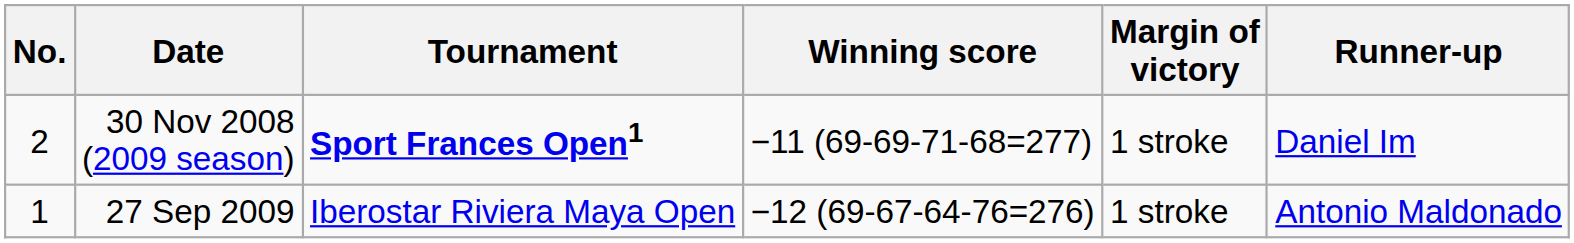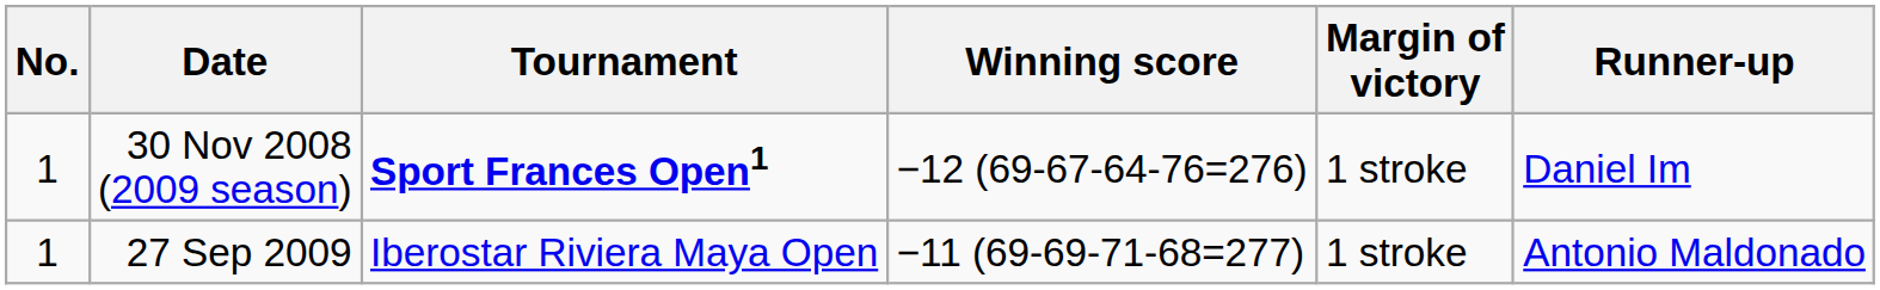 <table class="wikitable" style="font-size:95%;">
 <tr>
 <th>No.</th>
 <th>Date</th>
 <th>Tournament</th>
 <th>Winning score</th>
 <th>Margin of<br>victory</th>
 <th>Runner-up</th>
 </tr>
 <tr>
-<td align=center>2</td>
+<td align=center>1</td>
 <td align=right>30 Nov 2008<br>(<a href='#'>2009 season</a>)</td>
 <td><strong><a href='#'>Sport Frances Open</a><sup>1</sup></strong></td>
-<td>−11 (69-69-71-68=277)</td>
+<td>−12 (69-67-64-76=276)</td>
 <td>1 stroke</td>
 <td> <a href='#'>Daniel Im</a></td>
 </tr>
 <tr>
 <td align=center>1</td>
 <td align=right>27 Sep 2009</td>
 <td><a href='#'>Iberostar Riviera Maya Open</a></td>
-<td>−12 (69-67-64-76=276)</td>
+<td>−11 (69-69-71-68=277)</td>
 <td>1 stroke</td>
 <td> <a href='#'>Antonio Maldonado</a></td>
 </tr>
 </table>
